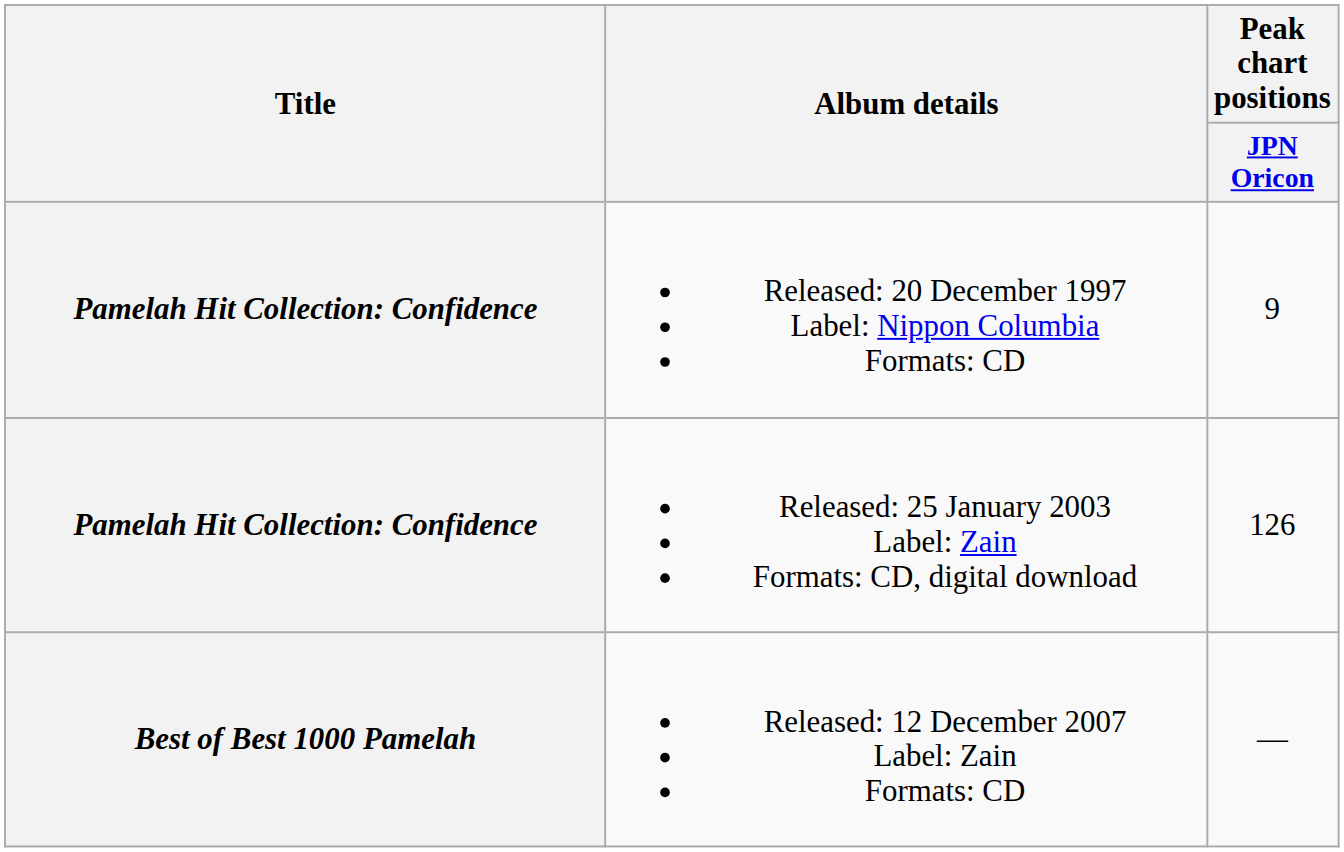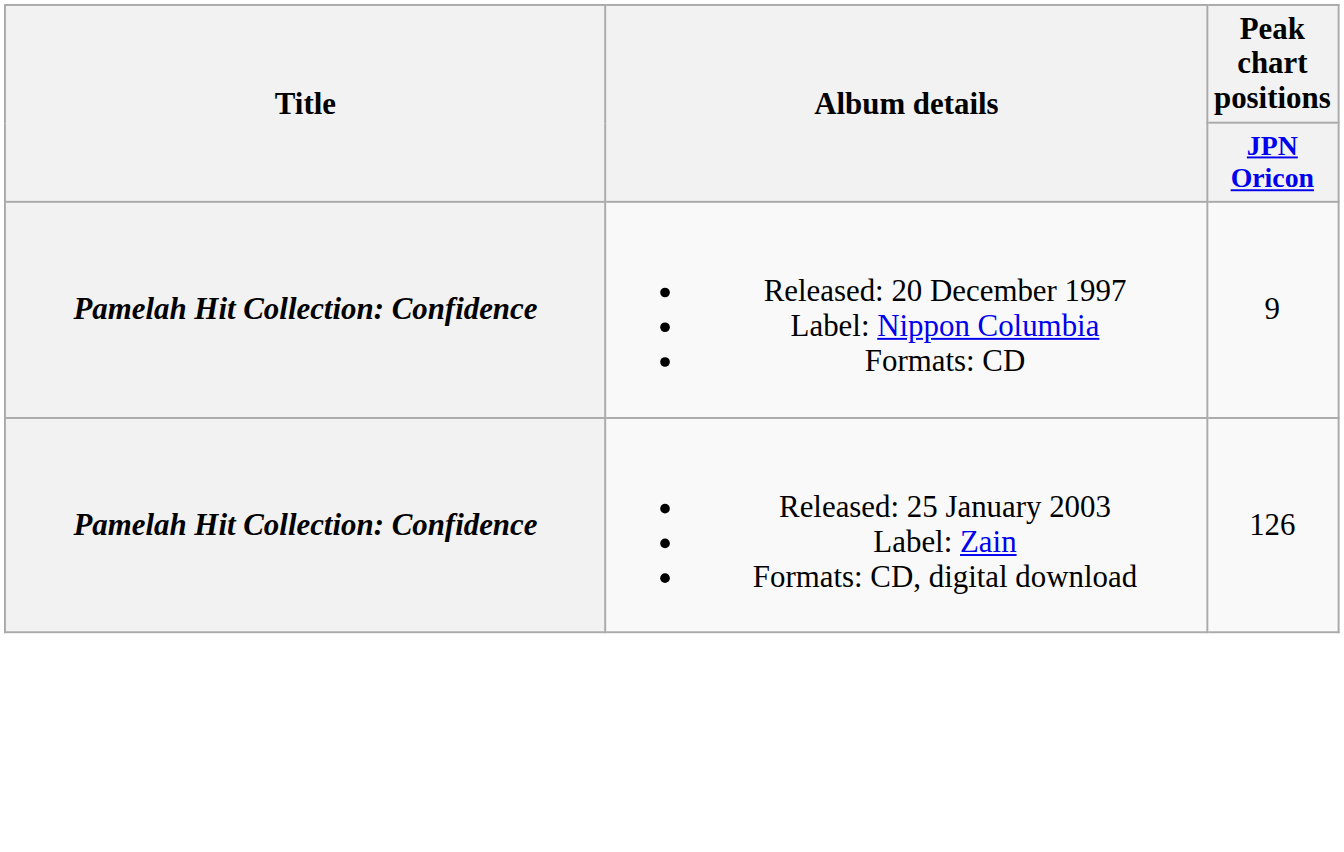 <table class="wikitable plainrowheaders" style="text-align:center;">
 <tr>
 <th scope="col" rowspan="2" style="width:19em;">Title</th>
 <th scope="col" rowspan="2" style="width:19em;">Album details</th>
 <th scope="col">Peak chart positions</th>
 </tr>
 <tr>
 <th scope="col" style="width:2.9em;font-size:90%;"><a href='#'>JPN<br>Oricon</a><br></th>
 </tr>
 <tr>
 <th scope="row"><em>Pamelah Hit Collection: Confidence</em></th>
 <td><br><ul><li>Released: 20 December 1997</li><li>Label: <a href='#'>Nippon Columbia</a></li><li>Formats: CD</li></ul></td>
 <td>9</td>
 </tr>
 <tr>
 <th scope="row"><em>Pamelah Hit Collection: Confidence</em></th>
 <td><br><ul><li>Released: 25 January 2003</li><li>Label: <a href='#'>Zain</a></li><li>Formats: CD, digital download</li></ul></td>
 <td>126</td>
 </tr>
-<tr>
-<th scope="row"><em>Best of Best 1000 Pamelah</em></th>
-<td><br><ul><li>Released: 12 December 2007</li><li>Label: Zain</li><li>Formats: CD</li></ul></td>
-<td>—</td>
-</tr>
 </table>
